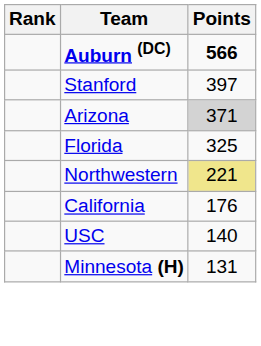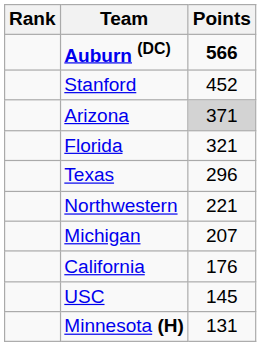 <table class="wikitable sortable" style="text-align:center">
 <tr>
 <th>Rank</th>
 <th>Team</th>
 <th>Points</th>
 </tr>
 <tr>
 <td></td>
 <td align=left><strong><a href='#'>Auburn</a></strong> <sup><strong>(DC)</strong></sup></td>
 <td><strong>566</strong></td>
 </tr>
 <tr>
 <td></td>
 <td align=left><a href='#'>Stanford</a></td>
-<td>397</td>
+<td>452</td>
 </tr>
 <tr>
 <td></td>
 <td align=left><a href='#'>Arizona</a></td>
 <td style="background: lightgrey;">371</td>
 </tr>
 <tr>
 <td></td>
 <td align=left><a href='#'>Florida</a></td>
-<td>325</td>
+<td>321</td>
+</tr>
+<tr>
+<td></td>
+<td align=left><a href='#'>Texas</a></td>
+<td>296</td>
 </tr>
 <tr>
 <td></td>
 <td align=left><a href='#'>Northwestern</a></td>
-<td style="background: khaki;">221</td>
+<td>221</td>
+</tr>
+<tr>
+<td></td>
+<td align=left><a href='#'>Michigan</a></td>
+<td>207</td>
 </tr>
 <tr>
 <td></td>
 <td align=left><a href='#'>California</a></td>
 <td>176</td>
 </tr>
 <tr>
 <td></td>
 <td align=left><a href='#'>USC</a></td>
-<td>140</td>
+<td>145</td>
 </tr>
 <tr>
 <td></td>
 <td align=left><a href='#'>Minnesota</a> <strong>(H)</strong></td>
 <td>131</td>
 </tr>
 </table>
